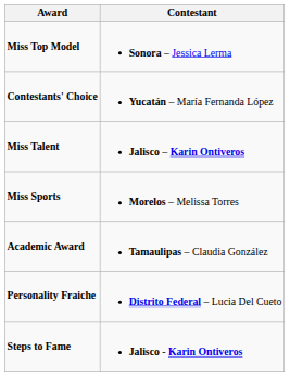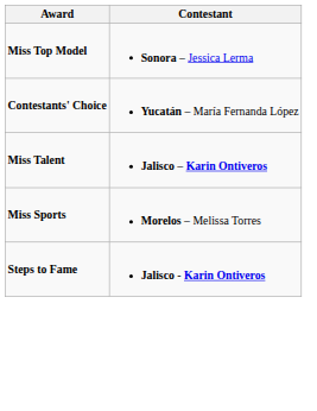 <table class="wikitable">
 <tr>
 <th>Award</th>
 <th>Contestant</th>
 </tr>
 <tr>
 <td><strong>Miss Top Model</strong></td>
 <td><br><ul><li><strong> Sonora</strong> – <a href='#'>Jessica Lerma</a></li></ul></td>
 </tr>
 <tr>
 <td><strong>Contestants' Choice</strong></td>
 <td><br><ul><li><strong> Yucatán</strong> – María Fernanda López</li></ul></td>
 </tr>
 <tr>
 <td><strong>Miss Talent</strong></td>
 <td><br><ul><li><strong> Jalisco</strong> – <strong><a href='#'>Karin Ontiveros</a></strong></li></ul></td>
 </tr>
 <tr>
 <td><strong>Miss Sports</strong></td>
 <td><br><ul><li><strong> Morelos</strong> – Melissa Torres</li></ul></td>
 </tr>
 <tr>
-<td><strong>Academic Award</strong></td>
-<td><br><ul><li><strong> Tamaulipas</strong> – Claudia González</li></ul></td>
-</tr>
-<tr>
-<td><strong>Personality Fraiche</strong></td>
-<td><br><ul><li><strong> <a href='#'>Distrito Federal</a></strong> – Lucia Del Cueto</li></ul></td>
-</tr>
-<tr>
 <td><strong>Steps to Fame</strong></td>
 <td><br><ul><li><strong> Jalisco</strong> -<strong> <a href='#'>Karin Ontiveros</a></strong></li></ul></td>
 </tr>
 </table>
